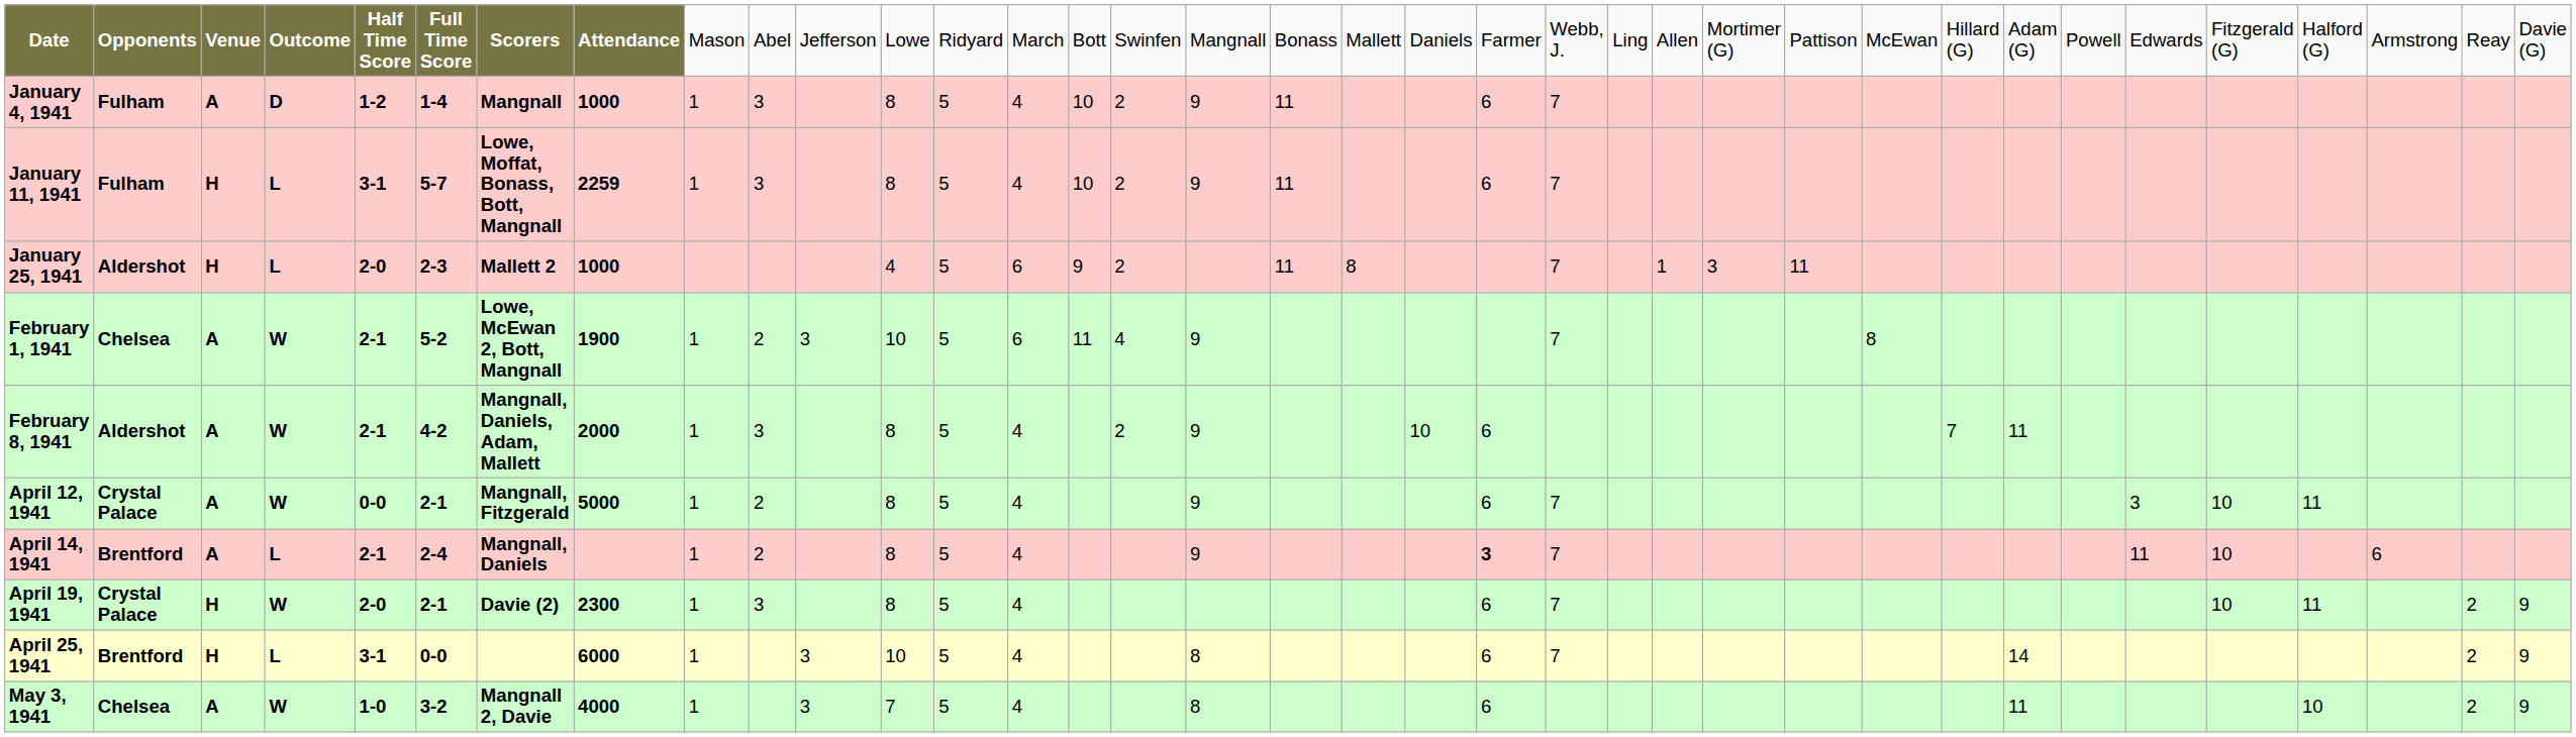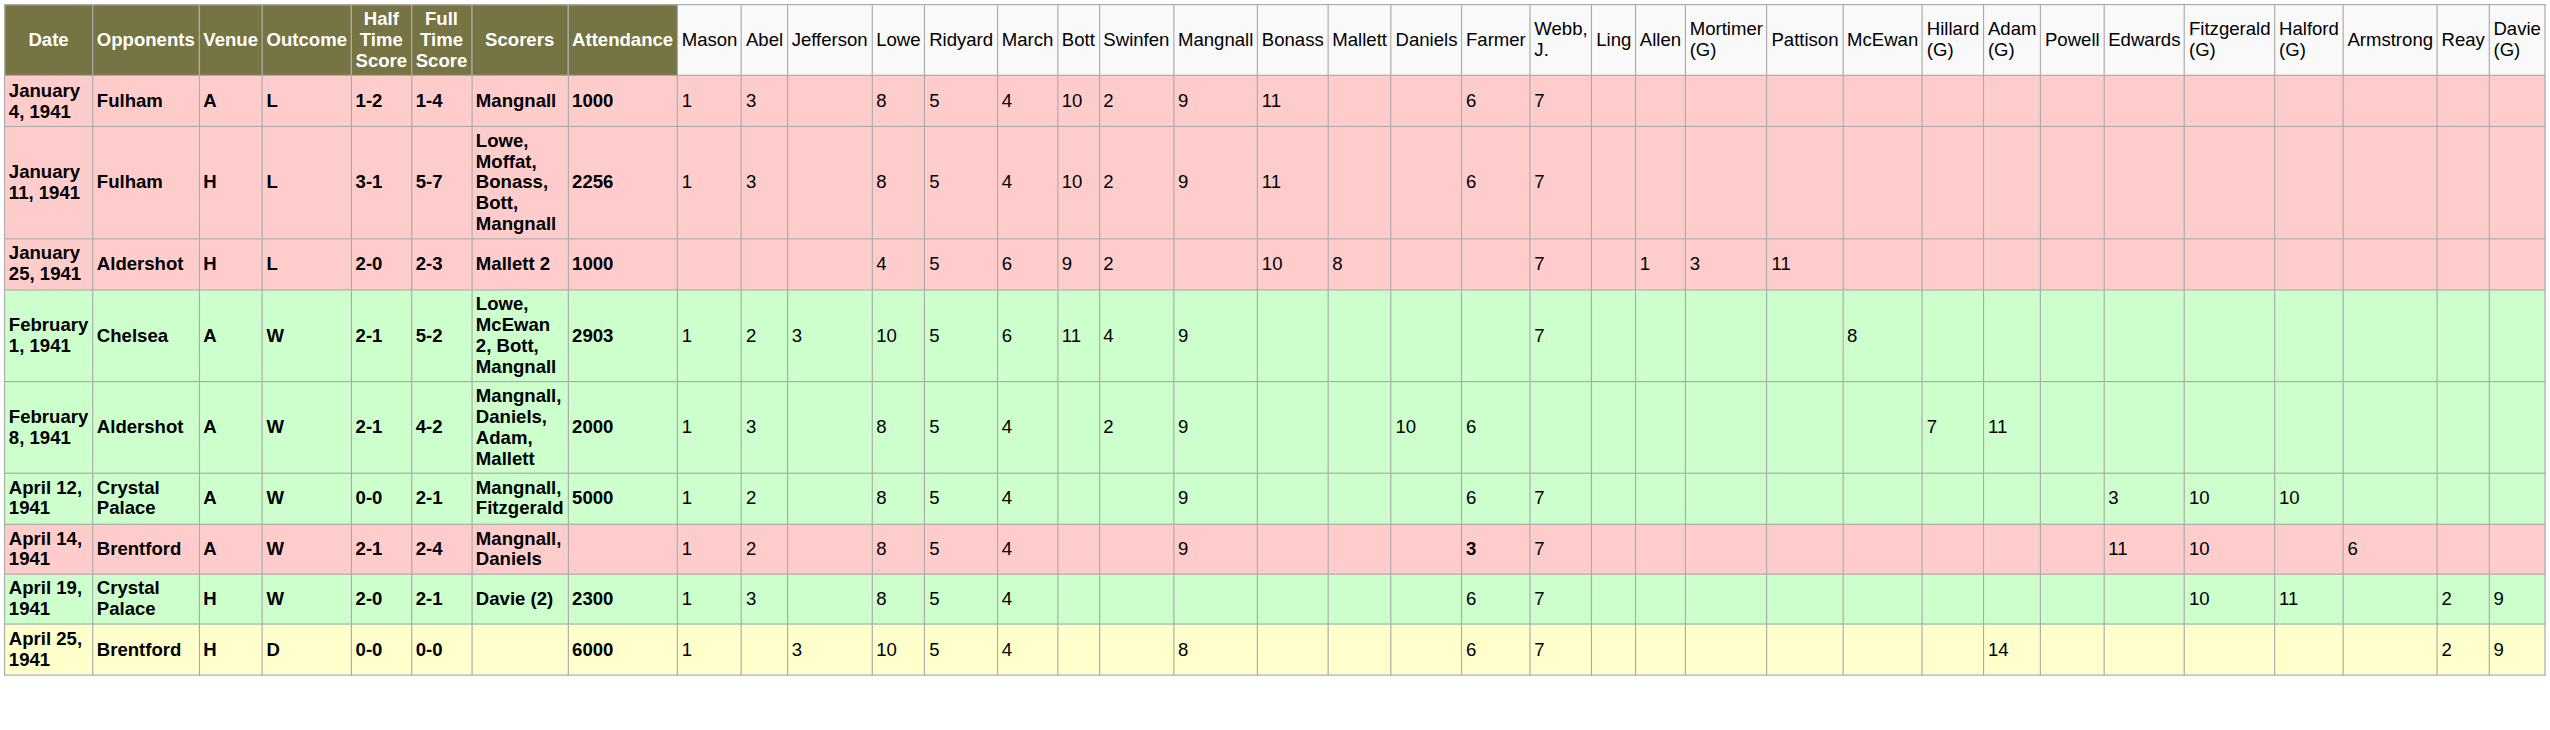 <table class="wikitable">
 <tr>
 <th ! style="background:#767442; color:#FFFFFF; text-align:center;">Date</th>
 <th ! style="background:#767442; color:#FFFFFF; text-align:center;">Opponents</th>
 <th ! style="background:#767442; color:#FFFFFF; text-align:center;">Venue</th>
 <th ! style="background:#767442; color:#FFFFFF; text-align:center;">Outcome</th>
 <th ! style="background:#767442; color:#FFFFFF; text-align:center;">Half Time Score</th>
 <th ! style="background:#767442; color:#FFFFFF; text-align:center;">Full Time Score</th>
 <th ! style="background:#767442; color:#FFFFFF; text-align:center;">Scorers</th>
 <th ! style="background:#767442; color:#FFFFFF; text-align:center;">Attendance</th>
 <td>Mason</td>
 <td>Abel</td>
 <td>Jefferson</td>
 <td>Lowe</td>
 <td>Ridyard</td>
 <td>March</td>
 <td>Bott</td>
 <td>Swinfen</td>
 <td>Mangnall</td>
 <td>Bonass</td>
 <td>Mallett</td>
 <td>Daniels</td>
 <td>Farmer</td>
 <td>Webb, J.</td>
 <td>Ling</td>
 <td>Allen</td>
 <td>Mortimer (G)</td>
 <td>Pattison</td>
 <td>McEwan</td>
 <td>Hillard (G)</td>
 <td>Adam (G)</td>
 <td>Powell</td>
 <td>Edwards</td>
 <td>Fitzgerald (G)</td>
 <td>Halford (G)</td>
 <td>Armstrong</td>
 <td>Reay</td>
 <td>Davie (G)</td>
 </tr>
 <tr bgcolor="#FFCCCC">
 <td><strong>January 4, 1941</strong></td>
 <td><strong>Fulham</strong></td>
 <td><strong>A</strong></td>
-<td><strong>D</strong></td>
+<td><strong>L</strong></td>
 <td><strong>1-2</strong></td>
 <td><strong>1-4</strong></td>
 <td><strong>Mangnall</strong></td>
 <td><strong>1000</strong></td>
 <td>1</td>
 <td>3</td>
 <td></td>
 <td>8</td>
 <td>5</td>
 <td>4</td>
 <td>10</td>
 <td>2</td>
 <td>9</td>
 <td>11</td>
 <td></td>
 <td></td>
 <td>6</td>
 <td>7</td>
 <td></td>
 <td></td>
 <td></td>
 <td></td>
 <td></td>
 <td></td>
 <td></td>
 <td></td>
 <td></td>
 <td></td>
 <td></td>
 <td></td>
 <td></td>
 <td></td>
 </tr>
 <tr bgcolor="#FFCCCC">
 <td><strong>January 11, 1941</strong></td>
 <td><strong>Fulham</strong></td>
 <td><strong>H</strong></td>
 <td><strong>L</strong></td>
 <td><strong>3-1</strong></td>
 <td><strong>5-7</strong></td>
 <td><strong>Lowe, Moffat, Bonass, Bott, Mangnall</strong></td>
-<td><strong>2259</strong></td>
+<td><strong>2256</strong></td>
 <td>1</td>
 <td>3</td>
 <td></td>
 <td>8</td>
 <td>5</td>
 <td>4</td>
 <td>10</td>
 <td>2</td>
 <td>9</td>
 <td>11</td>
 <td></td>
 <td></td>
 <td>6</td>
 <td>7</td>
 <td></td>
 <td></td>
 <td></td>
 <td></td>
 <td></td>
 <td></td>
 <td></td>
 <td></td>
 <td></td>
 <td></td>
 <td></td>
 <td></td>
 <td></td>
 <td></td>
 </tr>
 <tr bgcolor="#FFCCCC">
 <td><strong>January 25, 1941</strong></td>
 <td><strong>Aldershot</strong></td>
 <td><strong>H</strong></td>
 <td><strong>L</strong></td>
 <td><strong>2-0</strong></td>
 <td><strong>2-3</strong></td>
 <td><strong>Mallett 2</strong></td>
 <td><strong>1000</strong></td>
 <td></td>
 <td></td>
 <td></td>
 <td>4</td>
 <td>5</td>
 <td>6</td>
 <td>9</td>
 <td>2</td>
 <td></td>
-<td>11</td>
+<td>10</td>
 <td>8</td>
 <td></td>
 <td></td>
 <td>7</td>
 <td></td>
 <td>1</td>
 <td>3</td>
 <td>11</td>
 <td></td>
 <td></td>
 <td></td>
 <td></td>
 <td></td>
 <td></td>
 <td></td>
 <td></td>
 <td></td>
 <td></td>
 </tr>
 <tr bgcolor="#CCFFCC">
 <td><strong>February 1, 1941</strong></td>
 <td><strong>Chelsea</strong></td>
 <td><strong>A</strong></td>
 <td><strong>W</strong></td>
 <td><strong>2-1</strong></td>
 <td><strong>5-2</strong></td>
 <td><strong>Lowe, McEwan 2, Bott, Mangnall</strong></td>
-<td><strong>1900</strong></td>
+<td><strong>2903</strong></td>
 <td>1</td>
 <td>2</td>
 <td>3</td>
 <td>10</td>
 <td>5</td>
 <td>6</td>
 <td>11</td>
 <td>4</td>
 <td>9</td>
 <td></td>
 <td></td>
 <td></td>
 <td></td>
 <td>7</td>
 <td></td>
 <td></td>
 <td></td>
 <td></td>
 <td>8</td>
 <td></td>
 <td></td>
 <td></td>
 <td></td>
 <td></td>
 <td></td>
 <td></td>
 <td></td>
 <td></td>
 </tr>
 <tr bgcolor="#CCFFCC">
 <td><strong>February 8, 1941</strong></td>
 <td><strong>Aldershot</strong></td>
 <td><strong>A</strong></td>
 <td><strong>W</strong></td>
 <td><strong>2-1</strong></td>
 <td><strong>4-2</strong></td>
 <td><strong>Mangnall, Daniels, Adam, Mallett</strong></td>
 <td><strong>2000</strong></td>
 <td>1</td>
 <td>3</td>
 <td></td>
 <td>8</td>
 <td>5</td>
 <td>4</td>
 <td></td>
 <td>2</td>
 <td>9</td>
 <td></td>
 <td></td>
 <td>10</td>
 <td>6</td>
 <td></td>
 <td></td>
 <td></td>
 <td></td>
 <td></td>
 <td></td>
 <td>7</td>
 <td>11</td>
 <td></td>
 <td></td>
 <td></td>
 <td></td>
 <td></td>
 <td></td>
 <td></td>
 </tr>
 <tr bgcolor="#CCFFCC">
 <td><strong>April 12, 1941</strong></td>
 <td><strong>Crystal Palace</strong></td>
 <td><strong>A</strong></td>
 <td><strong>W</strong></td>
 <td><strong>0-0</strong></td>
 <td><strong>2-1</strong></td>
 <td><strong>Mangnall, Fitzgerald</strong></td>
 <td><strong>5000</strong></td>
 <td>1</td>
 <td>2</td>
 <td></td>
 <td>8</td>
 <td>5</td>
 <td>4</td>
 <td></td>
 <td></td>
 <td>9</td>
 <td></td>
 <td></td>
 <td></td>
 <td>6</td>
 <td>7</td>
 <td></td>
 <td></td>
 <td></td>
 <td></td>
 <td></td>
 <td></td>
 <td></td>
 <td></td>
 <td>3</td>
 <td>10</td>
-<td>11</td>
+<td>10</td>
 <td></td>
 <td></td>
 <td></td>
 </tr>
 <tr bgcolor="#FFCCCC">
 <td><strong>April 14, 1941</strong></td>
 <td><strong>Brentford</strong></td>
 <td><strong>A</strong></td>
-<td><strong>L</strong></td>
+<td><strong>W</strong></td>
 <td><strong>2-1</strong></td>
 <td><strong>2-4</strong></td>
 <td><strong>Mangnall, Daniels</strong></td>
 <td></td>
 <td>1</td>
 <td>2</td>
 <td></td>
 <td>8</td>
 <td>5</td>
 <td>4</td>
 <td></td>
 <td></td>
 <td>9</td>
 <td></td>
 <td></td>
 <td></td>
 <td><strong>3</strong></td>
 <td>7</td>
 <td></td>
 <td></td>
 <td></td>
 <td></td>
 <td></td>
 <td></td>
 <td></td>
 <td></td>
 <td>11</td>
 <td>10</td>
 <td></td>
 <td>6</td>
 <td></td>
 <td></td>
 </tr>
 <tr bgcolor="#CCFFCC">
 <td><strong>April 19, 1941</strong></td>
 <td><strong>Crystal Palace</strong></td>
 <td><strong>H</strong></td>
 <td><strong>W</strong></td>
 <td><strong>2-0</strong></td>
 <td><strong>2-1</strong></td>
 <td><strong>Davie (2)</strong></td>
 <td><strong>2300</strong></td>
 <td>1</td>
 <td>3</td>
 <td></td>
 <td>8</td>
 <td>5</td>
 <td>4</td>
 <td></td>
 <td></td>
 <td></td>
 <td></td>
 <td></td>
 <td></td>
 <td>6</td>
 <td>7</td>
 <td></td>
 <td></td>
 <td></td>
 <td></td>
 <td></td>
 <td></td>
 <td></td>
 <td></td>
 <td></td>
 <td>10</td>
 <td>11</td>
 <td></td>
 <td>2</td>
 <td>9</td>
 </tr>
 <tr bgcolor="#FFFFCC">
 <td><strong>April 25, 1941</strong></td>
 <td><strong>Brentford</strong></td>
 <td><strong>H</strong></td>
-<td><strong>L</strong></td>
-<td><strong>3-1</strong></td>
+<td><strong>D</strong></td>
+<td><strong>0-0</strong></td>
 <td><strong>0-0</strong></td>
 <td></td>
 <td><strong>6000</strong></td>
 <td>1</td>
 <td></td>
 <td>3</td>
 <td>10</td>
 <td>5</td>
 <td>4</td>
 <td></td>
 <td></td>
 <td>8</td>
 <td></td>
 <td></td>
 <td></td>
 <td>6</td>
 <td>7</td>
 <td></td>
 <td></td>
 <td></td>
 <td></td>
 <td></td>
 <td></td>
 <td>14</td>
 <td></td>
 <td></td>
 <td></td>
 <td></td>
 <td></td>
 <td>2</td>
 <td>9</td>
 </tr>
-<tr bgcolor="#CCFFCC">
-<td><strong>May 3, 1941</strong></td>
-<td><strong>Chelsea</strong></td>
-<td><strong>A</strong></td>
-<td><strong>W</strong></td>
-<td><strong>1-0</strong></td>
-<td><strong>3-2</strong></td>
-<td><strong>Mangnall 2, Davie</strong></td>
-<td><strong>4000</strong></td>
-<td>1</td>
-<td></td>
-<td>3</td>
-<td>7</td>
-<td>5</td>
-<td>4</td>
-<td></td>
-<td></td>
-<td>8</td>
-<td></td>
-<td></td>
-<td></td>
-<td>6</td>
-<td></td>
-<td></td>
-<td></td>
-<td></td>
-<td></td>
-<td></td>
-<td></td>
-<td>11</td>
-<td></td>
-<td></td>
-<td></td>
-<td>10</td>
-<td></td>
-<td>2</td>
-<td>9</td>
-</tr>
 </table>
